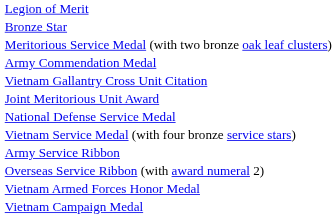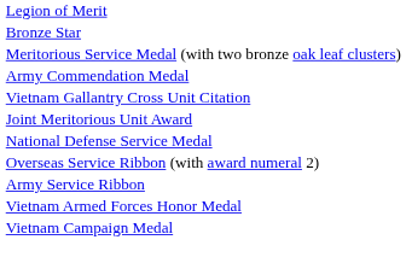 <table>
 <tr>
 <td></td>
 <td><a href='#'>Legion of Merit</a></td>
 </tr>
 <tr>
 <td></td>
 <td><a href='#'>Bronze Star</a></td>
 </tr>
 <tr>
 <td></td>
 <td><a href='#'>Meritorious Service Medal</a> (with two bronze <a href='#'>oak leaf clusters</a>)</td>
 </tr>
 <tr>
 <td></td>
 <td><a href='#'>Army Commendation Medal</a></td>
 </tr>
 <tr>
 <td></td>
 <td><a href='#'>Vietnam Gallantry Cross Unit Citation</a></td>
 </tr>
 <tr>
 <td></td>
 <td><a href='#'>Joint Meritorious Unit Award</a></td>
 </tr>
 <tr>
 <td></td>
 <td><a href='#'>National Defense Service Medal</a></td>
 </tr>
 <tr>
-<td></td>
-<td><a href='#'>Vietnam Service Medal</a> (with four bronze <a href='#'>service stars</a>)</td>
+<td><span></span></td>
+<td><a href='#'>Overseas Service Ribbon</a> (with <a href='#'>award numeral</a> 2)</td>
 </tr>
 <tr>
 <td></td>
 <td><a href='#'>Army Service Ribbon</a></td>
-</tr>
-<tr>
-<td><span></span></td>
-<td><a href='#'>Overseas Service Ribbon</a> (with <a href='#'>award numeral</a> 2)</td>
 </tr>
 <tr>
 <td></td>
 <td><a href='#'>Vietnam Armed Forces Honor Medal</a></td>
 </tr>
 <tr>
 <td></td>
 <td><a href='#'>Vietnam Campaign Medal</a></td>
 </tr>
 </table>
